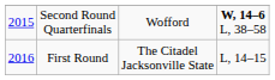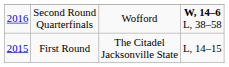 <table class="wikitable">
 <tr>
 </tr>
 <tr align="center">
-<td><a href='#'>2015</a></td>
+<td><a href='#'>2016</a></td>
 <td>Second Round<br>Quarterfinals</td>
 <td>Wofford</td>
 <td><strong>W, 14–6</strong><br>L, 38–58</td>
 </tr>
 <tr align="center">
-<td><a href='#'>2016</a></td>
+<td><a href='#'>2015</a></td>
 <td>First Round</td>
 <td>The Citadel<br>Jacksonville State</td>
 <td>L, 14–15</td>
 </tr>
 </table>
